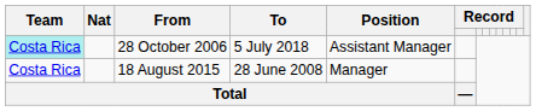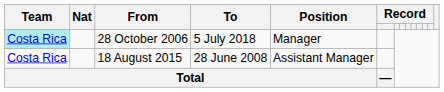 <table class="wikitable" style="text-align: center">
 <tr>
 <th rowspan="2">Team</th>
 <th rowspan="2">Nat</th>
 <th rowspan="2">From</th>
 <th rowspan="2">To</th>
 <th rowspan="2">Position</th>
 <th colspan="8">Record</th>
 <th rowspan=2></th>
 </tr>
 <tr>
 <th></th>
 <th></th>
 <th></th>
 <th></th>
 <th></th>
 <th></th>
 <th></th>
 <th></th>
 </tr>
 <tr>
 <td align="left" style="background: paleturquoise;"><a href='#'>Costa Rica</a></td>
 <td></td>
 <td align=left>28 October 2006</td>
 <td align=left>5 July 2018</td>
-<td align=left>Assistant Manager<br></td>
+<td align=left>Manager<br></td>
 <td></td>
 </tr>
 <tr>
 <td align="left"><a href='#'>Costa Rica</a></td>
 <td></td>
 <td align=left>18 August 2015</td>
 <td align=left>28 June 2008</td>
-<td align=left>Manager<br></td>
+<td align=left>Assistant Manager<br></td>
 <td></td>
 </tr>
 <tr>
 <th colspan=5>Total<br></th>
 <th>—</th>
 </tr>
 </table>
